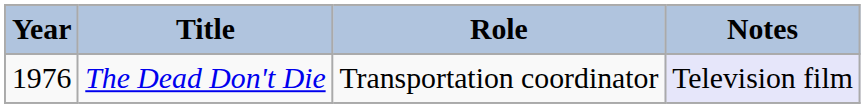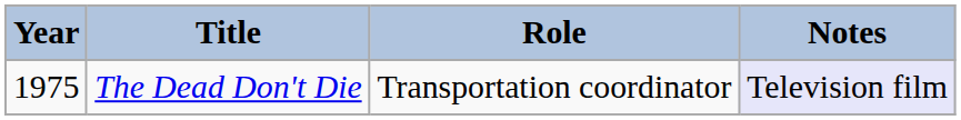 <table class="wikitable" style="font-size:95%;">
 <tr>
 <th style="background:#B0C4DE;">Year</th>
 <th style="background:#B0C4DE;">Title</th>
 <th style="background:#B0C4DE;">Role</th>
 <th style="background:#B0C4DE;">Notes</th>
 </tr>
 <tr>
-<td>1976</td>
+<td>1975</td>
 <td><em><a href='#'>The Dead Don't Die</a></em></td>
 <td>Transportation coordinator</td>
 <td style="background: lavender;">Television film</td>
 </tr>
 </table>
